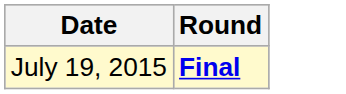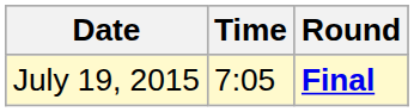 <table class="wikitable">
 <tr>
 <th>Date</th>
+<th>Time</th>
 <th>Round</th>
 </tr>
 <tr style=background:lemonchiffon>
 <td>July 19, 2015</td>
+<td>7:05</td>
 <td><strong><a href='#'>Final</a></strong></td>
 </tr>
 </table>
